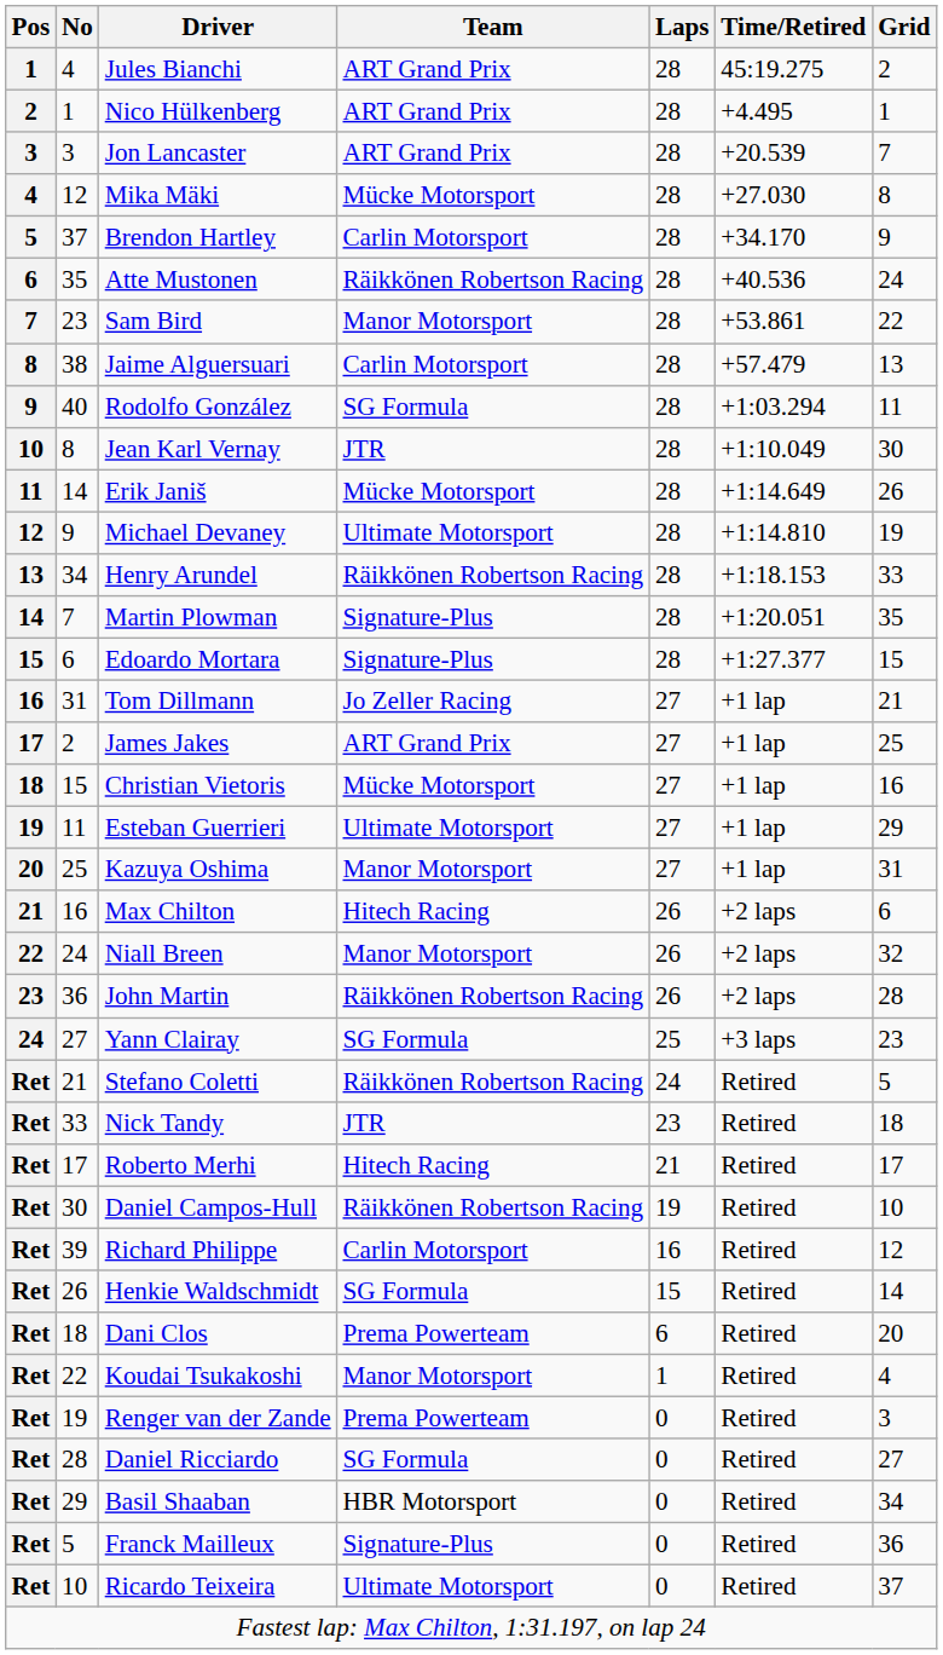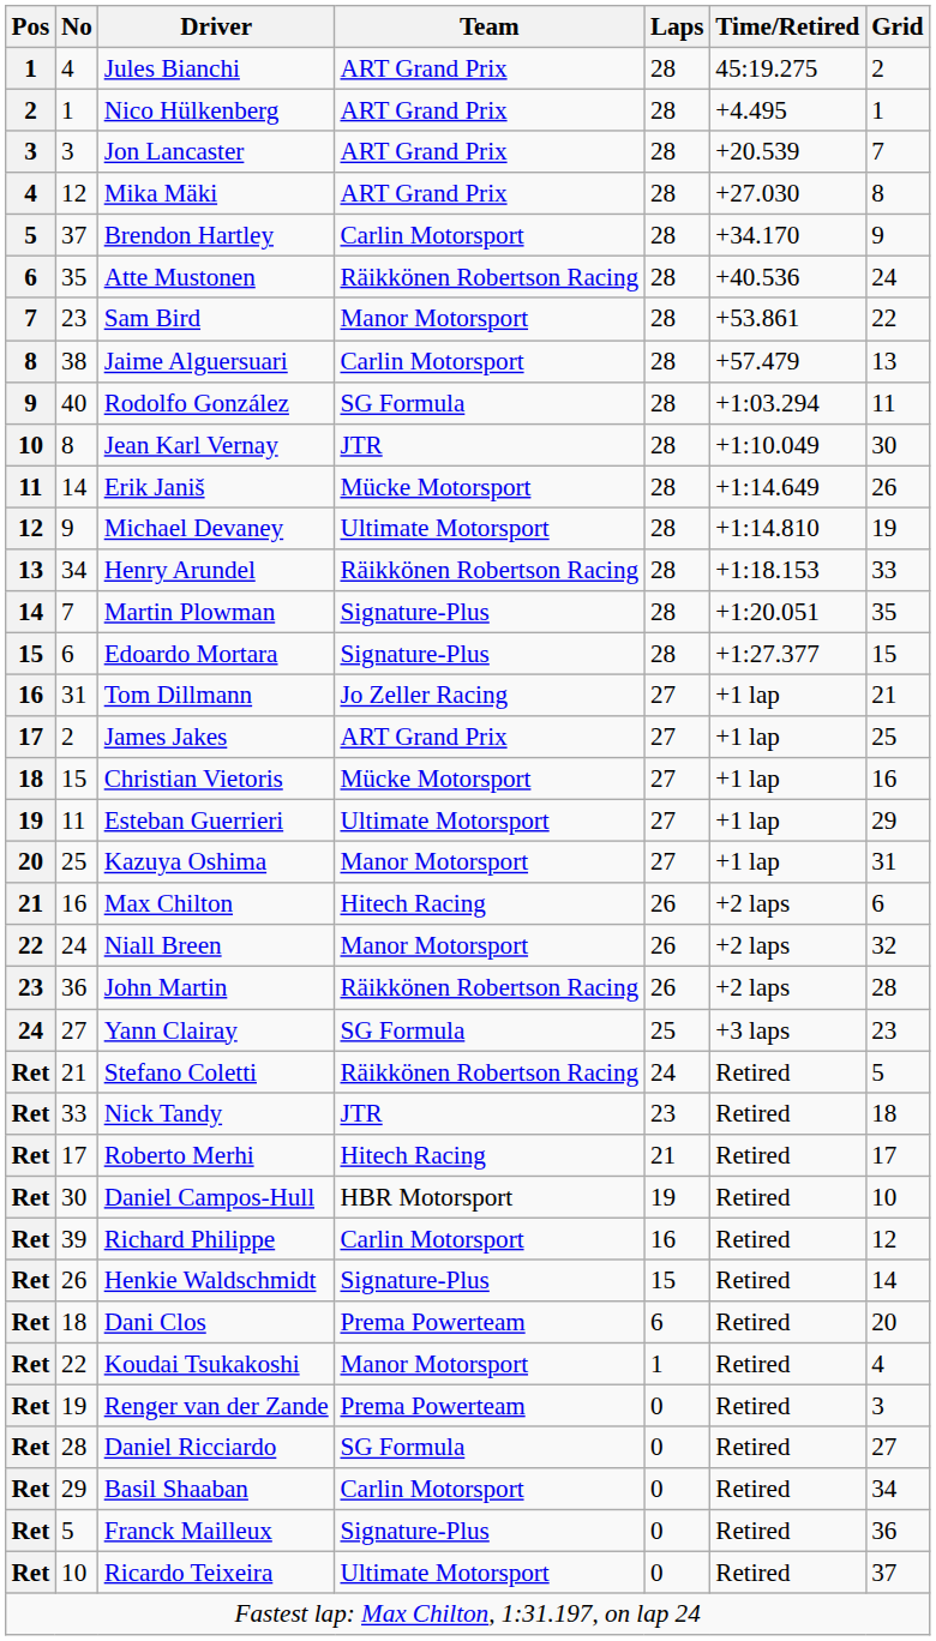 <table class="wikitable" style="font-size:95%">
 <tr>
 <th>Pos</th>
 <th>No</th>
 <th>Driver</th>
 <th>Team</th>
 <th>Laps</th>
 <th>Time/Retired</th>
 <th>Grid</th>
 </tr>
 <tr>
 <th>1</th>
 <td>4</td>
 <td> <a href='#'>Jules Bianchi</a></td>
 <td><a href='#'>ART Grand Prix</a></td>
 <td>28</td>
 <td>45:19.275</td>
 <td>2</td>
 </tr>
 <tr>
 <th>2</th>
 <td>1</td>
 <td> <a href='#'>Nico Hülkenberg</a></td>
 <td><a href='#'>ART Grand Prix</a></td>
 <td>28</td>
 <td>+4.495</td>
 <td>1</td>
 </tr>
 <tr>
 <th>3</th>
 <td>3</td>
 <td> <a href='#'>Jon Lancaster</a></td>
 <td><a href='#'>ART Grand Prix</a></td>
 <td>28</td>
 <td>+20.539</td>
 <td>7</td>
 </tr>
 <tr>
 <th>4</th>
 <td>12</td>
 <td> <a href='#'>Mika Mäki</a></td>
-<td><a href='#'>Mücke Motorsport</a></td>
+<td><a href='#'>ART Grand Prix</a></td>
 <td>28</td>
 <td>+27.030</td>
 <td>8</td>
 </tr>
 <tr>
 <th>5</th>
 <td>37</td>
 <td> <a href='#'>Brendon Hartley</a></td>
 <td><a href='#'>Carlin Motorsport</a></td>
 <td>28</td>
 <td>+34.170</td>
 <td>9</td>
 </tr>
 <tr>
 <th>6</th>
 <td>35</td>
 <td> <a href='#'>Atte Mustonen</a></td>
 <td><a href='#'>Räikkönen Robertson Racing</a></td>
 <td>28</td>
 <td>+40.536</td>
 <td>24</td>
 </tr>
 <tr>
 <th>7</th>
 <td>23</td>
 <td> <a href='#'>Sam Bird</a></td>
 <td><a href='#'>Manor Motorsport</a></td>
 <td>28</td>
 <td>+53.861</td>
 <td>22</td>
 </tr>
 <tr>
 <th>8</th>
 <td>38</td>
 <td> <a href='#'>Jaime Alguersuari</a></td>
 <td><a href='#'>Carlin Motorsport</a></td>
 <td>28</td>
 <td>+57.479</td>
 <td>13</td>
 </tr>
 <tr>
 <th>9</th>
 <td>40</td>
 <td> <a href='#'>Rodolfo González</a></td>
 <td><a href='#'>SG Formula</a></td>
 <td>28</td>
 <td>+1:03.294</td>
 <td>11</td>
 </tr>
 <tr>
 <th>10</th>
 <td>8</td>
 <td> <a href='#'>Jean Karl Vernay</a></td>
 <td><a href='#'>JTR</a></td>
 <td>28</td>
 <td>+1:10.049</td>
 <td>30</td>
 </tr>
 <tr>
 <th>11</th>
 <td>14</td>
 <td> <a href='#'>Erik Janiš</a></td>
 <td><a href='#'>Mücke Motorsport</a></td>
 <td>28</td>
 <td>+1:14.649</td>
 <td>26</td>
 </tr>
 <tr>
 <th>12</th>
 <td>9</td>
 <td> <a href='#'>Michael Devaney</a></td>
 <td><a href='#'>Ultimate Motorsport</a></td>
 <td>28</td>
 <td>+1:14.810</td>
 <td>19</td>
 </tr>
 <tr>
 <th>13</th>
 <td>34</td>
 <td> <a href='#'>Henry Arundel</a></td>
 <td><a href='#'>Räikkönen Robertson Racing</a></td>
 <td>28</td>
 <td>+1:18.153</td>
 <td>33</td>
 </tr>
 <tr>
 <th>14</th>
 <td>7</td>
 <td> <a href='#'>Martin Plowman</a></td>
 <td><a href='#'>Signature-Plus</a></td>
 <td>28</td>
 <td>+1:20.051</td>
 <td>35</td>
 </tr>
 <tr>
 <th>15</th>
 <td>6</td>
 <td> <a href='#'>Edoardo Mortara</a></td>
 <td><a href='#'>Signature-Plus</a></td>
 <td>28</td>
 <td>+1:27.377</td>
 <td>15</td>
 </tr>
 <tr>
 <th>16</th>
 <td>31</td>
 <td> <a href='#'>Tom Dillmann</a></td>
 <td><a href='#'>Jo Zeller Racing</a></td>
 <td>27</td>
 <td>+1 lap</td>
 <td>21</td>
 </tr>
 <tr>
 <th>17</th>
 <td>2</td>
 <td> <a href='#'>James Jakes</a></td>
 <td><a href='#'>ART Grand Prix</a></td>
 <td>27</td>
 <td>+1 lap</td>
 <td>25</td>
 </tr>
 <tr>
 <th>18</th>
 <td>15</td>
 <td> <a href='#'>Christian Vietoris</a></td>
 <td><a href='#'>Mücke Motorsport</a></td>
 <td>27</td>
 <td>+1 lap</td>
 <td>16</td>
 </tr>
 <tr>
 <th>19</th>
 <td>11</td>
 <td> <a href='#'>Esteban Guerrieri</a></td>
 <td><a href='#'>Ultimate Motorsport</a></td>
 <td>27</td>
 <td>+1 lap</td>
 <td>29</td>
 </tr>
 <tr>
 <th>20</th>
 <td>25</td>
 <td> <a href='#'>Kazuya Oshima</a></td>
 <td><a href='#'>Manor Motorsport</a></td>
 <td>27</td>
 <td>+1 lap</td>
 <td>31</td>
 </tr>
 <tr>
 <th>21</th>
 <td>16</td>
 <td> <a href='#'>Max Chilton</a></td>
 <td><a href='#'>Hitech Racing</a></td>
 <td>26</td>
 <td>+2 laps</td>
 <td>6</td>
 </tr>
 <tr>
 <th>22</th>
 <td>24</td>
 <td> <a href='#'>Niall Breen</a></td>
 <td><a href='#'>Manor Motorsport</a></td>
 <td>26</td>
 <td>+2 laps</td>
 <td>32</td>
 </tr>
 <tr>
 <th>23</th>
 <td>36</td>
 <td> <a href='#'>John Martin</a></td>
 <td><a href='#'>Räikkönen Robertson Racing</a></td>
 <td>26</td>
 <td>+2 laps</td>
 <td>28</td>
 </tr>
 <tr>
 <th>24</th>
 <td>27</td>
 <td> <a href='#'>Yann Clairay</a></td>
 <td><a href='#'>SG Formula</a></td>
 <td>25</td>
 <td>+3 laps</td>
 <td>23</td>
 </tr>
 <tr>
 <th>Ret</th>
 <td>21</td>
 <td> <a href='#'>Stefano Coletti</a></td>
 <td><a href='#'>Räikkönen Robertson Racing</a></td>
 <td>24</td>
 <td>Retired</td>
 <td>5</td>
 </tr>
 <tr>
 <th>Ret</th>
 <td>33</td>
 <td> <a href='#'>Nick Tandy</a></td>
 <td><a href='#'>JTR</a></td>
 <td>23</td>
 <td>Retired</td>
 <td>18</td>
 </tr>
 <tr>
 <th>Ret</th>
 <td>17</td>
 <td> <a href='#'>Roberto Merhi</a></td>
 <td><a href='#'>Hitech Racing</a></td>
 <td>21</td>
 <td>Retired</td>
 <td>17</td>
 </tr>
 <tr>
 <th>Ret</th>
 <td>30</td>
 <td> <a href='#'>Daniel Campos-Hull</a></td>
-<td><a href='#'>Räikkönen Robertson Racing</a></td>
+<td>HBR Motorsport</td>
 <td>19</td>
 <td>Retired</td>
 <td>10</td>
 </tr>
 <tr>
 <th>Ret</th>
 <td>39</td>
 <td> <a href='#'>Richard Philippe</a></td>
 <td><a href='#'>Carlin Motorsport</a></td>
 <td>16</td>
 <td>Retired</td>
 <td>12</td>
 </tr>
 <tr>
 <th>Ret</th>
 <td>26</td>
 <td> <a href='#'>Henkie Waldschmidt</a></td>
-<td><a href='#'>SG Formula</a></td>
+<td><a href='#'>Signature-Plus</a></td>
 <td>15</td>
 <td>Retired</td>
 <td>14</td>
 </tr>
 <tr>
 <th>Ret</th>
 <td>18</td>
 <td> <a href='#'>Dani Clos</a></td>
 <td><a href='#'>Prema Powerteam</a></td>
 <td>6</td>
 <td>Retired</td>
 <td>20</td>
 </tr>
 <tr>
 <th>Ret</th>
 <td>22</td>
 <td> <a href='#'>Koudai Tsukakoshi</a></td>
 <td><a href='#'>Manor Motorsport</a></td>
 <td>1</td>
 <td>Retired</td>
 <td>4</td>
 </tr>
 <tr>
 <th>Ret</th>
 <td>19</td>
 <td> <a href='#'>Renger van der Zande</a></td>
 <td><a href='#'>Prema Powerteam</a></td>
 <td>0</td>
 <td>Retired</td>
 <td>3</td>
 </tr>
 <tr>
 <th>Ret</th>
 <td>28</td>
 <td> <a href='#'>Daniel Ricciardo</a></td>
 <td><a href='#'>SG Formula</a></td>
 <td>0</td>
 <td>Retired</td>
 <td>27</td>
 </tr>
 <tr>
 <th>Ret</th>
 <td>29</td>
 <td> <a href='#'>Basil Shaaban</a></td>
-<td>HBR Motorsport</td>
+<td><a href='#'>Carlin Motorsport</a></td>
 <td>0</td>
 <td>Retired</td>
 <td>34</td>
 </tr>
 <tr>
 <th>Ret</th>
 <td>5</td>
 <td> <a href='#'>Franck Mailleux</a></td>
 <td><a href='#'>Signature-Plus</a></td>
 <td>0</td>
 <td>Retired</td>
 <td>36</td>
 </tr>
 <tr>
 <th>Ret</th>
 <td>10</td>
 <td> <a href='#'>Ricardo Teixeira</a></td>
 <td><a href='#'>Ultimate Motorsport</a></td>
 <td>0</td>
 <td>Retired</td>
 <td>37</td>
 </tr>
 <tr>
 <td colspan=7 align=center><em>Fastest lap: <a href='#'>Max Chilton</a>, 1:31.197,  on lap 24</em></td>
 </tr>
 </table>
